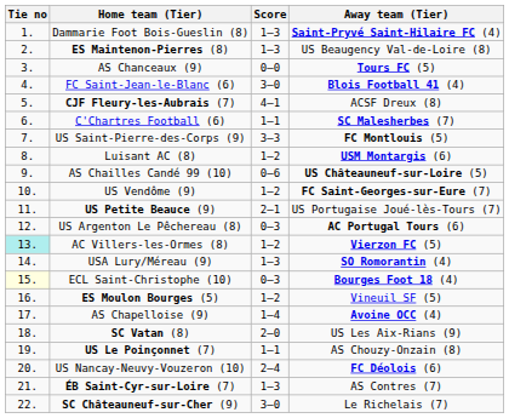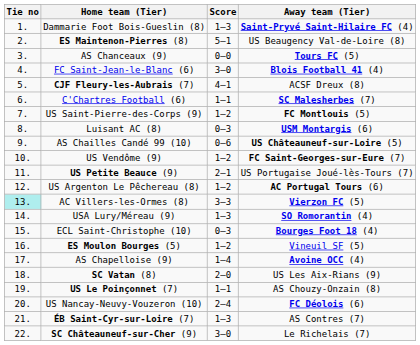 <table class="wikitable" style="text-align: center">
 <tr>
 <th>Tie no</th>
 <th>Home team (Tier)</th>
 <th>Score</th>
 <th>Away team (Tier)</th>
 </tr>
 <tr>
 <td>1.</td>
 <td>Dammarie Foot Bois-Gueslin (8)</td>
 <td>1–3</td>
 <td><strong><a href='#'>Saint-Pryvé Saint-Hilaire FC</a></strong> (4)</td>
 </tr>
 <tr>
 <td>2.</td>
 <td><strong>ES Maintenon-Pierres</strong> (8)</td>
-<td>1–3</td>
+<td>5–1</td>
 <td>US Beaugency Val-de-Loire (8)</td>
 </tr>
 <tr>
 <td>3.</td>
 <td>AS Chanceaux (9)</td>
 <td>0–0 </td>
 <td><strong><a href='#'>Tours FC</a></strong> (5)</td>
 </tr>
 <tr>
 <td>4.</td>
 <td><a href='#'>FC Saint-Jean-le-Blanc</a> (6)</td>
 <td>3–0</td>
 <td><strong><a href='#'>Blois Football 41</a></strong> (4)</td>
 </tr>
 <tr>
 <td>5.</td>
 <td><strong>CJF Fleury-les-Aubrais</strong> (7)</td>
 <td>4–1</td>
 <td>ACSF Dreux (8)</td>
 </tr>
 <tr>
 <td>6.</td>
 <td><a href='#'>C'Chartres Football</a> (6)</td>
 <td>1–1 </td>
 <td><strong><a href='#'>SC Malesherbes</a></strong> (7)</td>
 </tr>
 <tr>
 <td>7.</td>
 <td>US Saint-Pierre-des-Corps (9)</td>
-<td>3–3 </td>
+<td>1–2</td>
 <td><strong>FC Montlouis</strong> (5)</td>
 </tr>
 <tr>
 <td>8.</td>
 <td>Luisant AC (8)</td>
-<td>1–2</td>
+<td>0–3</td>
 <td><strong><a href='#'>USM Montargis</a></strong> (6)</td>
 </tr>
 <tr>
 <td>9.</td>
 <td>AS Chailles Candé 99 (10)</td>
 <td>0–6</td>
 <td><strong>US Châteauneuf-sur-Loire</strong> (5)</td>
 </tr>
 <tr>
 <td>10.</td>
 <td>US Vendôme (9)</td>
 <td>1–2</td>
 <td><strong>FC Saint-Georges-sur-Eure</strong> (7)</td>
 </tr>
 <tr>
 <td>11.</td>
 <td><strong>US Petite Beauce</strong> (9)</td>
 <td>2–1</td>
 <td>US Portugaise Joué-lès-Tours (7)</td>
 </tr>
 <tr>
 <td>12.</td>
 <td>US Argenton Le Pêchereau (8)</td>
-<td>0–3</td>
+<td>1–2</td>
 <td><strong>AC Portugal Tours</strong> (6)</td>
 </tr>
 <tr>
 <td style="background: paleturquoise;">13.</td>
 <td>AC Villers-les-Ormes (8)</td>
-<td>1–2</td>
+<td>3–3 </td>
 <td><strong><a href='#'>Vierzon FC</a></strong> (5)</td>
 </tr>
 <tr>
 <td>14.</td>
 <td>USA Lury/Méreau (9)</td>
 <td>1–3</td>
 <td><strong><a href='#'>SO Romorantin</a></strong> (4)</td>
 </tr>
 <tr>
-<td style="background: lightyellow;">15.</td>
+<td>15.</td>
 <td>ECL Saint-Christophe (10)</td>
 <td>0–3</td>
 <td><strong><a href='#'>Bourges Foot 18</a></strong> (4)</td>
 </tr>
 <tr>
 <td>16.</td>
 <td><strong>ES Moulon Bourges</strong> (5)</td>
 <td>1–2</td>
 <td><a href='#'>Vineuil SF</a> (5)</td>
 </tr>
 <tr>
 <td>17.</td>
 <td>AS Chapelloise (9)</td>
 <td>1–4</td>
 <td><strong><a href='#'>Avoine OCC</a></strong> (4)</td>
 </tr>
 <tr>
 <td>18.</td>
 <td><strong>SC Vatan</strong> (8)</td>
 <td>2–0</td>
 <td>US Les Aix-Rians (9)</td>
 </tr>
 <tr>
 <td>19.</td>
 <td><strong>US Le Poinçonnet</strong> (7)</td>
 <td>1–1 </td>
 <td>AS Chouzy-Onzain (8)</td>
 </tr>
 <tr>
 <td>20.</td>
 <td>US Nancay-Neuvy-Vouzeron (10)</td>
 <td>2–4</td>
 <td><strong><a href='#'>FC Déolois</a></strong> (6)</td>
 </tr>
 <tr>
 <td>21.</td>
 <td><strong>ÉB Saint-Cyr-sur-Loire</strong> (7)</td>
 <td>1–3</td>
 <td>AS Contres (7)</td>
 </tr>
 <tr>
 <td>22.</td>
 <td><strong>SC Châteauneuf-sur-Cher</strong> (9)</td>
 <td>3–0</td>
 <td>Le Richelais (7)</td>
 </tr>
 </table>
